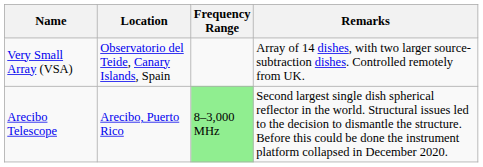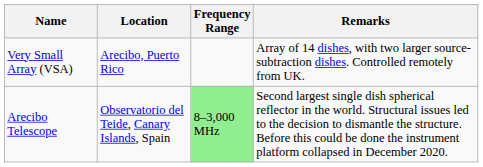 <table class="wikitable">
 <tr>
 <th style="width:20%;">Name</th>
 <th style="width:20%;">Location</th>
 <th style="width:10%;">Frequency Range</th>
 <th style="width:49%;">Remarks</th>
 </tr>
 <tr>
 <td><a href='#'>Very Small Array</a> (VSA)</td>
-<td><a href='#'>Observatorio del Teide</a>, <a href='#'>Canary Islands</a>, Spain</td>
+<td><a href='#'>Arecibo, Puerto Rico</a></td>
 <td></td>
 <td>Array of 14 <a href='#'>dishes</a>, with two larger source-subtraction <a href='#'>dishes</a>. Controlled remotely from UK.</td>
 </tr>
 <tr>
 <td><a href='#'>Arecibo Telescope</a></td>
-<td><a href='#'>Arecibo, Puerto Rico</a></td>
+<td><a href='#'>Observatorio del Teide</a>, <a href='#'>Canary Islands</a>, Spain</td>
 <td style="background: lightgreen;">8–3,000 MHz</td>
 <td> Second largest single dish spherical reflector  in the world. Structural issues led to the decision to dismantle the structure. Before this could be done the instrument platform collapsed in December 2020.</td>
 </tr>
 </table>
